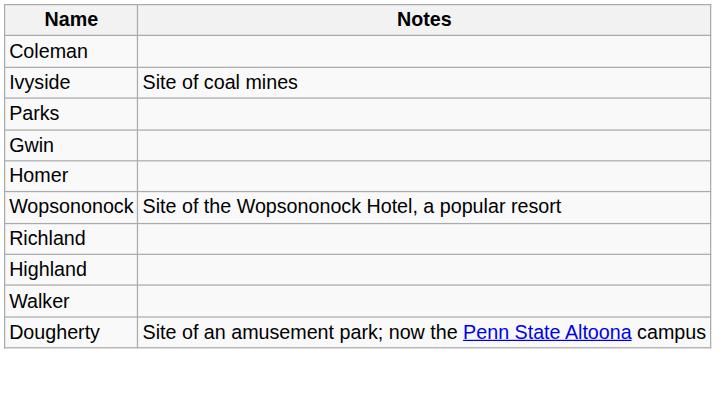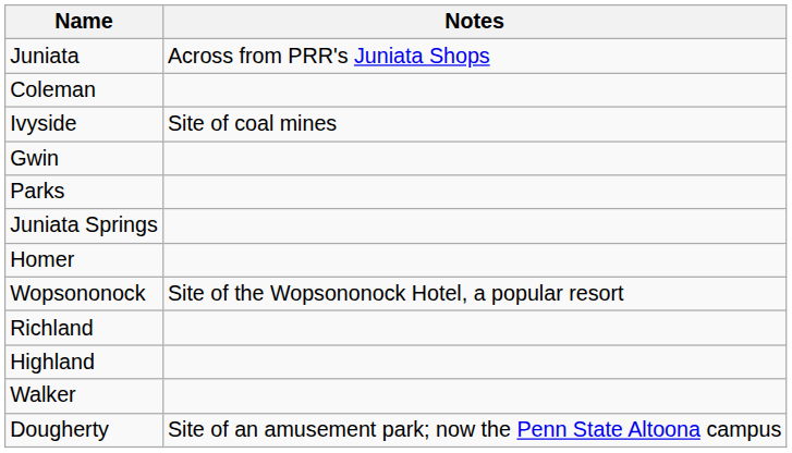 <table class="wikitable">
 <tr>
 <th>Name</th>
 <th>Notes</th>
+</tr>
+<tr>
+<td>Juniata</td>
+<td>Across from PRR's <a href='#'>Juniata Shops</a></td>
 </tr>
 <tr>
 <td>Coleman</td>
 <td></td>
 </tr>
 <tr>
 <td>Ivyside</td>
 <td>Site of coal mines</td>
 </tr>
 <tr>
+<td>Gwin</td>
+<td></td>
+</tr>
+<tr>
 <td>Parks</td>
 <td></td>
 </tr>
 <tr>
-<td>Gwin</td>
+<td>Juniata Springs</td>
 <td></td>
 </tr>
 <tr>
 <td>Homer</td>
 <td></td>
 </tr>
 <tr>
 <td>Wopsononock</td>
 <td>Site of the Wopsononock Hotel, a popular resort</td>
 </tr>
 <tr>
 <td>Richland</td>
 <td></td>
 </tr>
 <tr>
 <td>Highland</td>
 <td></td>
 </tr>
 <tr>
 <td>Walker</td>
 </tr>
 <tr>
 <td>Dougherty</td>
 <td>Site of an amusement park; now the <a href='#'>Penn State Altoona</a> campus</td>
 </tr>
 </table>
